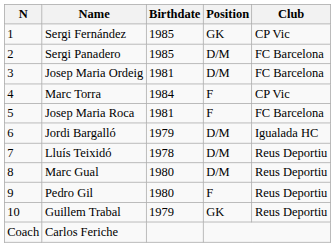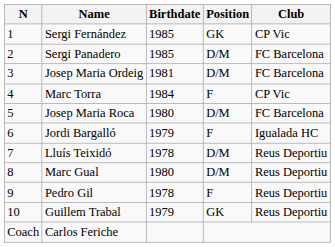 <table class="wikitable">
 <tr>
 <th>N</th>
 <th>Name</th>
 <th>Birthdate</th>
 <th>Position</th>
 <th>Club</th>
 </tr>
 <tr>
 <td>1</td>
 <td>Sergi Fernández</td>
 <td>1985</td>
 <td>GK</td>
 <td>CP Vic</td>
 </tr>
 <tr>
 <td>2</td>
 <td>Sergi Panadero</td>
 <td>1985</td>
 <td>D/M</td>
 <td>FC Barcelona</td>
 </tr>
 <tr>
 <td>3</td>
 <td>Josep Maria Ordeig</td>
 <td>1981</td>
 <td>D/M</td>
 <td>FC Barcelona</td>
 </tr>
 <tr>
 <td>4</td>
 <td>Marc Torra</td>
 <td>1984</td>
 <td>F</td>
 <td>CP Vic</td>
 </tr>
 <tr>
 <td>5</td>
 <td>Josep Maria Roca</td>
-<td>1981</td>
-<td>F</td>
+<td>1980</td>
+<td>D/M</td>
 <td>FC Barcelona</td>
 </tr>
 <tr>
 <td>6</td>
 <td>Jordi Bargalló</td>
 <td>1979</td>
-<td>D/M</td>
+<td>F</td>
 <td>Igualada HC</td>
 </tr>
 <tr>
 <td>7</td>
 <td>Lluís Teixidó</td>
 <td>1978</td>
 <td>D/M</td>
 <td>Reus Deportiu</td>
 </tr>
 <tr>
 <td>8</td>
 <td>Marc Gual</td>
 <td>1980</td>
 <td>D/M</td>
 <td>Reus Deportiu</td>
 </tr>
 <tr>
 <td>9</td>
 <td>Pedro Gil</td>
-<td>1980</td>
+<td>1978</td>
 <td>F</td>
 <td>Reus Deportiu</td>
 </tr>
 <tr>
 <td>10</td>
 <td>Guillem Trabal</td>
 <td>1979</td>
 <td>GK</td>
 <td>Reus Deportiu</td>
 </tr>
 <tr>
 <td>Coach</td>
 <td>Carlos Feriche</td>
 <td></td>
 </tr>
 </table>
